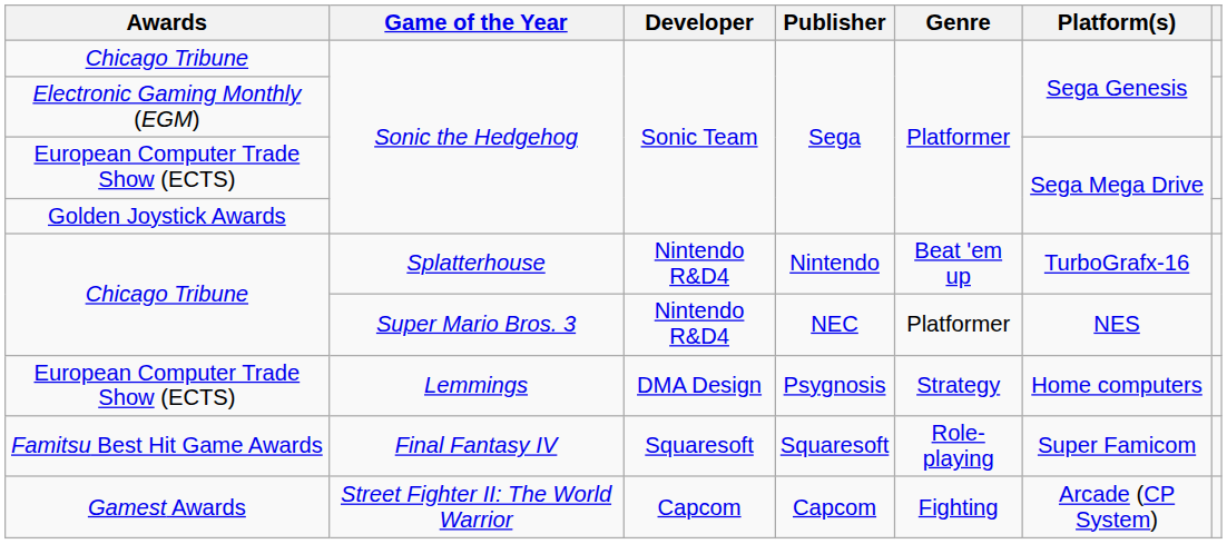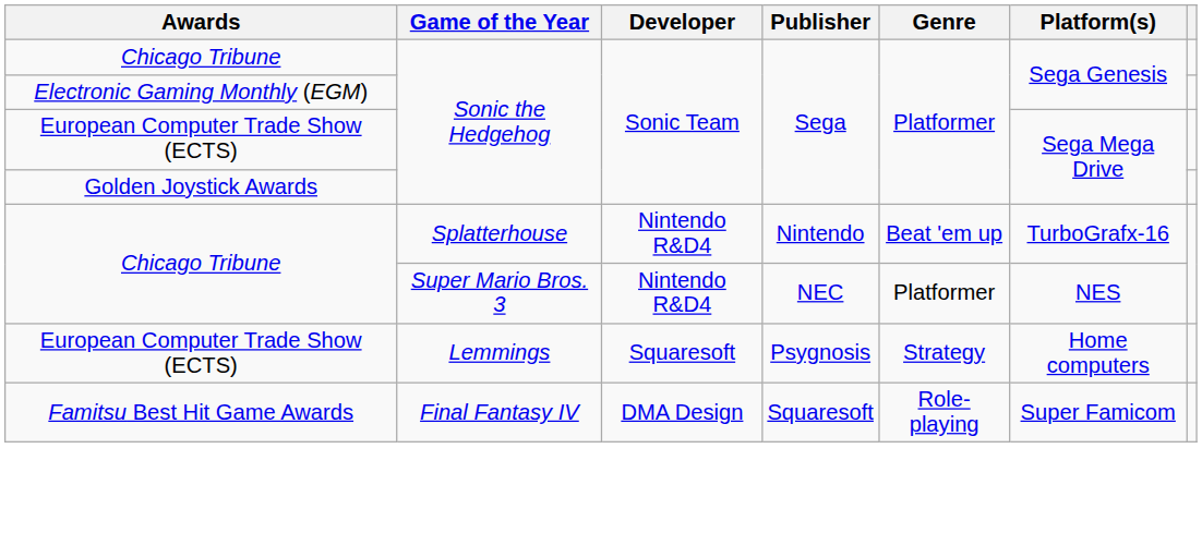 <table class="wikitable sortable" style="text-align:center;">
 <tr>
 <th>Awards</th>
 <th><a href='#'>Game of the Year</a></th>
 <th>Developer</th>
 <th>Publisher</th>
 <th>Genre</th>
 <th>Platform(s)</th>
 <th class="unsortable"></th>
 </tr>
 <tr>
 <td><em><a href='#'>Chicago Tribune</a></em></td>
 <td rowspan="4"><em><a href='#'>Sonic the Hedgehog</a></em></td>
 <td rowspan="4"><a href='#'>Sonic Team</a></td>
 <td rowspan="4"><a href='#'>Sega</a></td>
 <td rowspan="4"><a href='#'>Platformer</a></td>
 <td rowspan="2"><a href='#'>Sega Genesis</a></td>
 <td></td>
 </tr>
 <tr>
 <td><em><a href='#'>Electronic Gaming Monthly</a></em> (<em>EGM</em>)</td>
 <td></td>
 </tr>
 <tr>
 <td><a href='#'>European Computer Trade Show</a> (ECTS)</td>
 <td rowspan="2"><a href='#'>Sega Mega Drive</a></td>
 <td></td>
 </tr>
 <tr>
 <td><a href='#'>Golden Joystick Awards</a></td>
 <td></td>
 </tr>
 <tr>
 <td rowspan="2"><em><a href='#'>Chicago Tribune</a></em></td>
 <td><em><a href='#'>Splatterhouse</a></em></td>
 <td><a href='#'>Nintendo R&D4</a></td>
 <td><a href='#'>Nintendo</a></td>
 <td><a href='#'>Beat 'em up</a></td>
 <td><a href='#'>TurboGrafx-16</a></td>
 <td rowspan="2"></td>
 </tr>
 <tr>
 <td><em><a href='#'>Super Mario Bros. 3</a></em></td>
 <td><a href='#'>Nintendo R&D4</a></td>
 <td><a href='#'>NEC</a></td>
 <td>Platformer</td>
 <td><a href='#'>NES</a></td>
 </tr>
 <tr>
 <td><a href='#'>European Computer Trade Show</a> (ECTS)</td>
 <td><em><a href='#'>Lemmings</a></em></td>
-<td><a href='#'>DMA Design</a></td>
+<td><a href='#'>Squaresoft</a></td>
 <td><a href='#'>Psygnosis</a></td>
 <td><a href='#'>Strategy</a></td>
 <td><a href='#'>Home computers</a></td>
 <td></td>
 </tr>
 <tr>
 <td><a href='#'><em>Famitsu</em> Best Hit Game Awards</a></td>
 <td><em><a href='#'>Final Fantasy IV</a></em></td>
-<td><a href='#'>Squaresoft</a></td>
+<td><a href='#'>DMA Design</a></td>
 <td><a href='#'>Squaresoft</a></td>
 <td><a href='#'>Role-playing</a></td>
 <td><a href='#'>Super Famicom</a></td>
 <td></td>
 </tr>
-<tr>
-<td><a href='#'><em>Gamest</em> Awards</a></td>
-<td><em><a href='#'>Street Fighter II: The World Warrior</a></em></td>
-<td><a href='#'>Capcom</a></td>
-<td><a href='#'>Capcom</a></td>
-<td><a href='#'>Fighting</a></td>
-<td><a href='#'>Arcade</a> (<a href='#'>CP System</a>)</td>
-<td></td>
-</tr>
 </table>
